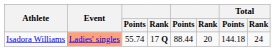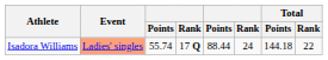 <table class="wikitable" style="font-size:90%">
 <tr>
 <th rowspan="2">Athlete</th>
 <th rowspan="2">Event</th>
 <th colspan="2"></th>
 <th colspan="2"></th>
 <th colspan="2">Total</th>
 </tr>
 <tr style="font-size:95%">
 <th>Points</th>
 <th>Rank</th>
 <th>Points</th>
 <th>Rank</th>
 <th>Points</th>
 <th>Rank</th>
 </tr>
 <tr align=center>
 <td align=left><a href='#'>Isadora Williams</a></td>
 <td align=left style="background: lightsalmon;"><a href='#'>Ladies' singles</a></td>
 <td>55.74</td>
 <td>17 <strong>Q</strong></td>
 <td>88.44</td>
-<td>20</td>
+<td>24</td>
 <td>144.18</td>
-<td>24</td>
+<td>22</td>
 </tr>
 </table>
